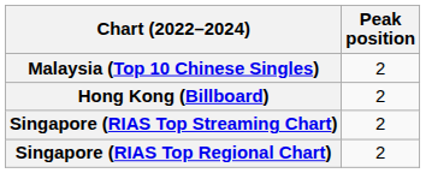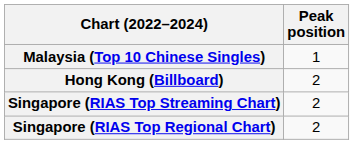 <table class="wikitable sortable plainrowheaders" style="text-align:center">
 <tr>
 <th scope="col">Chart (2022–2024)</th>
 <th scope="col">Peak<br>position</th>
 </tr>
 <tr>
 <th scope="row">Malaysia (<a href='#'>Top 10 Chinese Singles</a>)</th>
-<td>2</td>
+<td>1</td>
 </tr>
 <tr>
 <th scope="row">Hong Kong (<a href='#'>Billboard</a>)</th>
 <td>2</td>
 </tr>
 <tr>
 <th scope="row">Singapore (<a href='#'>RIAS Top Streaming Chart</a>)</th>
 <td>2</td>
 </tr>
 <tr>
 <th scope="row">Singapore (<a href='#'>RIAS Top Regional Chart</a>)</th>
 <td>2</td>
 </tr>
 </table>
